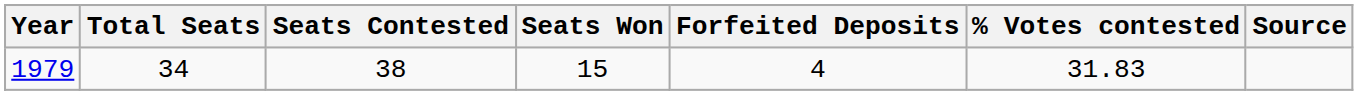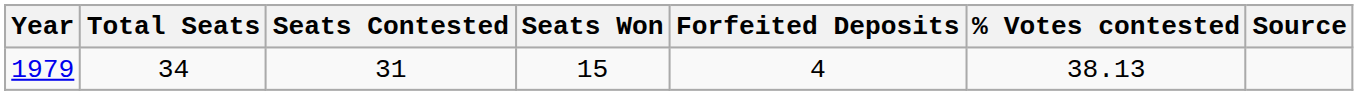 <table class="wikitable" style="text-align:center;">
 <tr>
 <th>Year</th>
 <th>Total Seats</th>
 <th>Seats Contested</th>
 <th>Seats Won</th>
 <th>Forfeited Deposits</th>
 <th>% Votes contested</th>
 <th>Source</th>
 </tr>
 <tr>
 <td><a href='#'>1979</a></td>
 <td>34</td>
-<td>38</td>
+<td>31</td>
 <td>15</td>
 <td>4</td>
-<td>31.83</td>
+<td>38.13</td>
 <td></td>
 </tr>
 </table>
